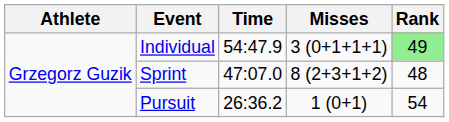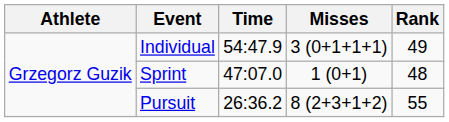 <table class="wikitable" style="font-size:90%; text-align:center">
 <tr>
 <th>Athlete</th>
 <th>Event</th>
 <th>Time</th>
 <th>Misses</th>
 <th>Rank</th>
 </tr>
 <tr>
 <td align=left rowspan=3><a href='#'>Grzegorz Guzik</a></td>
 <td align=left><a href='#'>Individual</a></td>
 <td>54:47.9</td>
 <td>3 (0+1+1+1)</td>
-<td style="background: lightgreen;">49</td>
+<td>49</td>
 </tr>
 <tr>
 <td align=left><a href='#'>Sprint</a></td>
 <td>47:07.0</td>
-<td>8 (2+3+1+2)</td>
+<td>1 (0+1)</td>
 <td>48</td>
 </tr>
 <tr>
 <td align=left><a href='#'>Pursuit</a></td>
 <td>26:36.2</td>
-<td>1 (0+1)</td>
-<td>54</td>
+<td>8 (2+3+1+2)</td>
+<td>55</td>
 </tr>
 </table>
